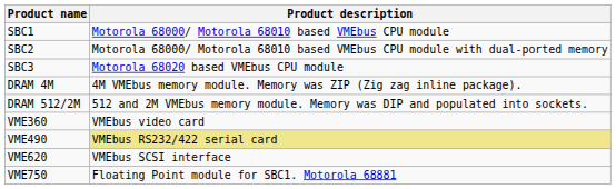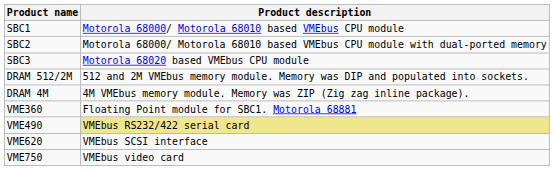 <table class="wikitable">
 <tr>
 <th>Product name</th>
 <th>Product description</th>
 </tr>
 <tr>
 <td>SBC1</td>
 <td><a href='#'>Motorola 68000</a>/ <a href='#'>Motorola 68010</a> based <a href='#'>VMEbus</a> CPU module</td>
 </tr>
 <tr>
 <td>SBC2</td>
 <td>Motorola 68000/ Motorola 68010 based VMEbus CPU module with dual-ported memory</td>
 </tr>
 <tr>
 <td>SBC3</td>
 <td><a href='#'>Motorola 68020</a> based VMEbus CPU module</td>
 </tr>
 <tr>
+<td>DRAM 512/2M</td>
+<td>512 and 2M VMEbus memory module. Memory was DIP and populated into sockets.</td>
+</tr>
+<tr>
 <td>DRAM 4M</td>
 <td>4M VMEbus memory module. Memory was ZIP (Zig zag inline package).</td>
 </tr>
 <tr>
-<td>DRAM 512/2M</td>
-<td>512 and 2M VMEbus memory module. Memory was DIP and populated into sockets.</td>
-</tr>
-<tr>
 <td>VME360</td>
-<td>VMEbus video card</td>
+<td>Floating Point module for SBC1. <a href='#'>Motorola 68881</a></td>
 </tr>
 <tr>
 <td>VME490</td>
 <td style="background: khaki;">VMEbus RS232/422 serial card</td>
 </tr>
 <tr>
 <td>VME620</td>
 <td>VMEbus SCSI interface</td>
 </tr>
 <tr>
 <td>VME750</td>
-<td>Floating Point module for SBC1. <a href='#'>Motorola 68881</a></td>
+<td>VMEbus video card</td>
 </tr>
 </table>
